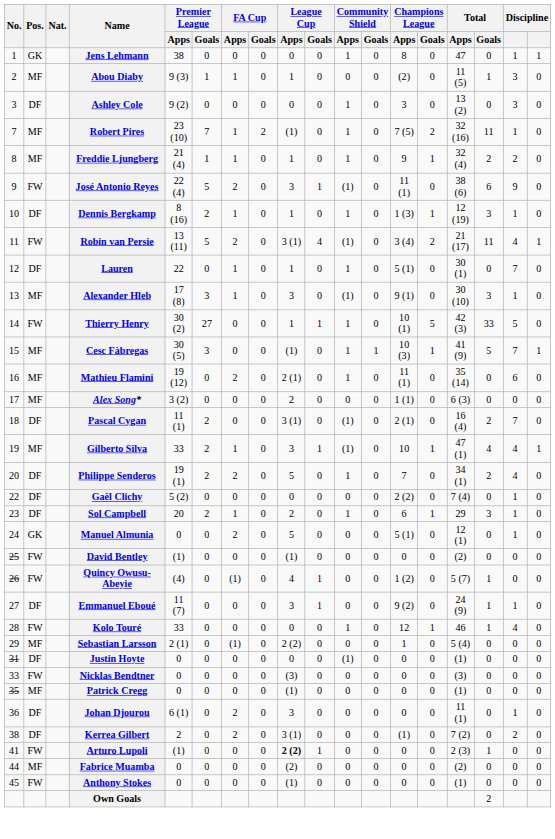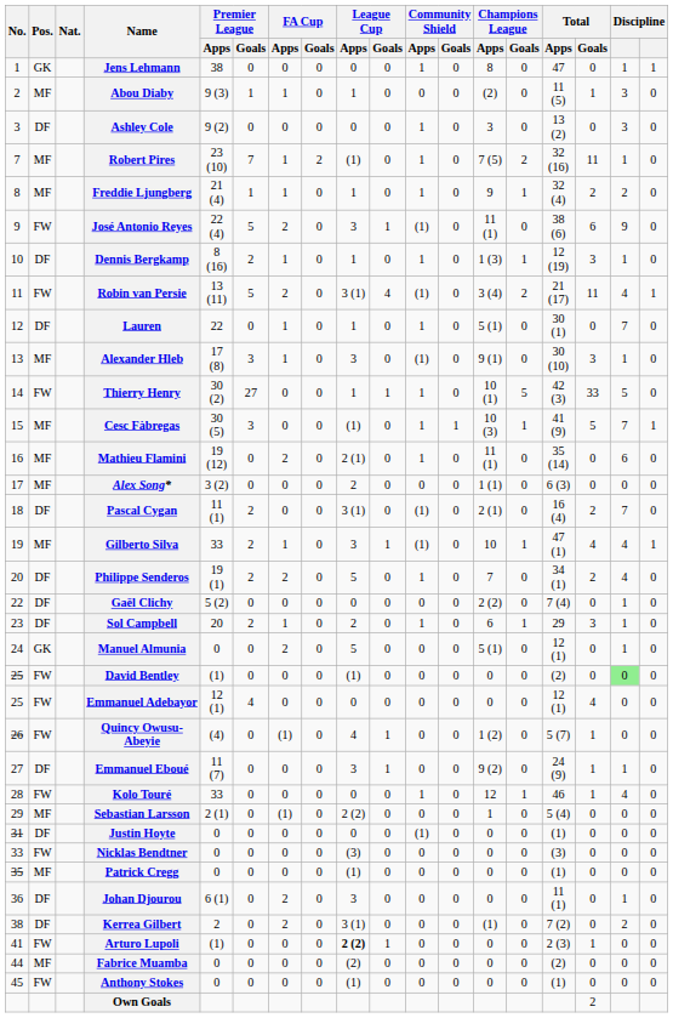 <table class="wikitable plainrowheaders" style="text-align:center">
 <tr>
 <th rowspan="2">No.</th>
 <th rowspan="2">Pos.</th>
 <th rowspan="2">Nat.</th>
 <th rowspan="2" width="160">Name</th>
 <th colspan="2" width="87"><a href='#'>Premier League</a></th>
 <th colspan="2" width="87"><a href='#'>FA Cup</a></th>
 <th colspan="2" width="87"><a href='#'>League Cup</a></th>
 <th colspan="2" width="87"><a href='#'>Community Shield</a></th>
 <th colspan="2" width="87"><a href='#'>Champions League</a></th>
 <th colspan="2" width="87">Total</th>
 <th colspan="2" width="87">Discipline</th>
 </tr>
 <tr>
 <th>Apps</th>
 <th>Goals</th>
 <th>Apps</th>
 <th>Goals</th>
 <th>Apps</th>
 <th>Goals</th>
 <th>Apps</th>
 <th>Goals</th>
 <th>Apps</th>
 <th>Goals</th>
 <th>Apps</th>
 <th>Goals</th>
 <th></th>
 <th></th>
 </tr>
 <tr>
 <td>1</td>
 <td>GK</td>
 <td></td>
 <th scope="row"><a href='#'>Jens Lehmann</a></th>
 <td>38</td>
 <td>0</td>
 <td>0</td>
 <td>0</td>
 <td>0</td>
 <td>0</td>
 <td>1</td>
 <td>0</td>
 <td>8</td>
 <td>0</td>
 <td>47</td>
 <td>0</td>
 <td>1</td>
 <td>1</td>
 </tr>
 <tr>
 <td>2</td>
 <td>MF</td>
 <td></td>
 <th scope="row"><a href='#'>Abou Diaby</a></th>
 <td>9 (3)</td>
 <td>1</td>
 <td>1</td>
 <td>0</td>
 <td>1</td>
 <td>0</td>
 <td>0</td>
 <td>0</td>
 <td>(2)</td>
 <td>0</td>
 <td>11 (5)</td>
 <td>1</td>
 <td>3</td>
 <td>0</td>
 </tr>
 <tr>
 <td>3</td>
 <td>DF</td>
 <td></td>
 <th scope="row"><a href='#'>Ashley Cole</a></th>
 <td>9 (2)</td>
 <td>0</td>
 <td>0</td>
 <td>0</td>
 <td>0</td>
 <td>0</td>
 <td>1</td>
 <td>0</td>
 <td>3</td>
 <td>0</td>
 <td>13 (2)</td>
 <td>0</td>
 <td>3</td>
 <td>0</td>
 </tr>
 <tr>
 <td>7</td>
 <td>MF</td>
 <td></td>
 <th scope="row"><a href='#'>Robert Pires</a></th>
 <td>23 (10)</td>
 <td>7</td>
 <td>1</td>
 <td>2</td>
 <td>(1)</td>
 <td>0</td>
 <td>1</td>
 <td>0</td>
 <td>7 (5)</td>
 <td>2</td>
 <td>32 (16)</td>
 <td>11</td>
 <td>1</td>
 <td>0</td>
 </tr>
 <tr>
 <td>8</td>
 <td>MF</td>
 <td></td>
 <th scope="row"><a href='#'>Freddie Ljungberg</a></th>
 <td>21 (4)</td>
 <td>1</td>
 <td>1</td>
 <td>0</td>
 <td>1</td>
 <td>0</td>
 <td>1</td>
 <td>0</td>
 <td>9</td>
 <td>1</td>
 <td>32 (4)</td>
 <td>2</td>
 <td>2</td>
 <td>0</td>
 </tr>
 <tr>
 <td>9</td>
 <td>FW</td>
 <td></td>
 <th scope="row"><a href='#'>José Antonio Reyes</a></th>
 <td>22 (4)</td>
 <td>5</td>
 <td>2</td>
 <td>0</td>
 <td>3</td>
 <td>1</td>
 <td>(1)</td>
 <td>0</td>
 <td>11 (1)</td>
 <td>0</td>
 <td>38 (6)</td>
 <td>6</td>
 <td>9</td>
 <td>0</td>
 </tr>
 <tr>
 <td>10</td>
 <td>DF</td>
 <td></td>
 <th scope="row"><a href='#'>Dennis Bergkamp</a></th>
 <td>8 (16)</td>
 <td>2</td>
 <td>1</td>
 <td>0</td>
 <td>1</td>
 <td>0</td>
 <td>1</td>
 <td>0</td>
 <td>1 (3)</td>
 <td>1</td>
 <td>12 (19)</td>
 <td>3</td>
 <td>1</td>
 <td>0</td>
 </tr>
 <tr>
 <td>11</td>
 <td>FW</td>
 <td></td>
 <th scope="row"><a href='#'>Robin van Persie</a></th>
 <td>13 (11)</td>
 <td>5</td>
 <td>2</td>
 <td>0</td>
 <td>3 (1)</td>
 <td>4</td>
 <td>(1)</td>
 <td>0</td>
 <td>3 (4)</td>
 <td>2</td>
 <td>21 (17)</td>
 <td>11</td>
 <td>4</td>
 <td>1</td>
 </tr>
 <tr>
 <td>12</td>
 <td>DF</td>
 <td></td>
 <th scope="row"><a href='#'>Lauren</a></th>
 <td>22</td>
 <td>0</td>
 <td>1</td>
 <td>0</td>
 <td>1</td>
 <td>0</td>
 <td>1</td>
 <td>0</td>
 <td>5 (1)</td>
 <td>0</td>
 <td>30 (1)</td>
 <td>0</td>
 <td>7</td>
 <td>0</td>
 </tr>
 <tr>
 <td>13</td>
 <td>MF</td>
 <td></td>
 <th scope="row"><a href='#'>Alexander Hleb</a></th>
 <td>17 (8)</td>
 <td>3</td>
 <td>1</td>
 <td>0</td>
 <td>3</td>
 <td>0</td>
 <td>(1)</td>
 <td>0</td>
 <td>9 (1)</td>
 <td>0</td>
 <td>30 (10)</td>
 <td>3</td>
 <td>1</td>
 <td>0</td>
 </tr>
 <tr>
 <td>14</td>
 <td>FW</td>
 <td></td>
 <th scope="row"><a href='#'>Thierry Henry</a></th>
 <td>30 (2)</td>
 <td>27</td>
 <td>0</td>
 <td>0</td>
 <td>1</td>
 <td>1</td>
 <td>1</td>
 <td>0</td>
 <td>10 (1)</td>
 <td>5</td>
 <td>42 (3)</td>
 <td>33</td>
 <td>5</td>
 <td>0</td>
 </tr>
 <tr>
 <td>15</td>
 <td>MF</td>
 <td></td>
 <th scope="row"><a href='#'>Cesc Fàbregas</a></th>
 <td>30 (5)</td>
 <td>3</td>
 <td>0</td>
 <td>0</td>
 <td>(1)</td>
 <td>0</td>
 <td>1</td>
 <td>1</td>
 <td>10 (3)</td>
 <td>1</td>
 <td>41 (9)</td>
 <td>5</td>
 <td>7</td>
 <td>1</td>
 </tr>
 <tr>
 <td>16</td>
 <td>MF</td>
 <td></td>
 <th scope="row"><a href='#'>Mathieu Flamini</a></th>
 <td>19 (12)</td>
 <td>0</td>
 <td>2</td>
 <td>0</td>
 <td>2 (1)</td>
 <td>0</td>
 <td>1</td>
 <td>0</td>
 <td>11 (1)</td>
 <td>0</td>
 <td>35 (14)</td>
 <td>0</td>
 <td>6</td>
 <td>0</td>
 </tr>
 <tr>
 <td>17</td>
 <td>MF</td>
 <td></td>
 <th scope="row"><em><a href='#'>Alex Song</a>*</em></th>
 <td>3 (2)</td>
 <td>0</td>
 <td>0</td>
 <td>0</td>
 <td>2</td>
 <td>0</td>
 <td>0</td>
 <td>0</td>
 <td>1 (1)</td>
 <td>0</td>
 <td>6 (3)</td>
 <td>0</td>
 <td>0</td>
 <td>0</td>
 </tr>
 <tr>
 <td>18</td>
 <td>DF</td>
 <td></td>
 <th scope="row"><a href='#'>Pascal Cygan</a></th>
 <td>11 (1)</td>
 <td>2</td>
 <td>0</td>
 <td>0</td>
 <td>3 (1)</td>
 <td>0</td>
 <td>(1)</td>
 <td>0</td>
 <td>2 (1)</td>
 <td>0</td>
 <td>16 (4)</td>
 <td>2</td>
 <td>7</td>
 <td>0</td>
 </tr>
 <tr>
 <td>19</td>
 <td>MF</td>
 <td></td>
 <th scope="row"><a href='#'>Gilberto Silva</a></th>
 <td>33</td>
 <td>2</td>
 <td>1</td>
 <td>0</td>
 <td>3</td>
 <td>1</td>
 <td>(1)</td>
 <td>0</td>
 <td>10</td>
 <td>1</td>
 <td>47 (1)</td>
 <td>4</td>
 <td>4</td>
 <td>1</td>
 </tr>
 <tr>
 <td>20</td>
 <td>DF</td>
 <td></td>
 <th scope="row"><a href='#'>Philippe Senderos</a></th>
 <td>19 (1)</td>
 <td>2</td>
 <td>2</td>
 <td>0</td>
 <td>5</td>
 <td>0</td>
 <td>1</td>
 <td>0</td>
 <td>7</td>
 <td>0</td>
 <td>34 (1)</td>
 <td>2</td>
 <td>4</td>
 <td>0</td>
 </tr>
 <tr>
 <td>22</td>
 <td>DF</td>
 <td></td>
 <th scope="row"><a href='#'>Gaël Clichy</a></th>
 <td>5 (2)</td>
 <td>0</td>
 <td>0</td>
 <td>0</td>
 <td>0</td>
 <td>0</td>
 <td>0</td>
 <td>0</td>
 <td>2 (2)</td>
 <td>0</td>
 <td>7 (4)</td>
 <td>0</td>
 <td>1</td>
 <td>0</td>
 </tr>
 <tr>
 <td>23</td>
 <td>DF</td>
 <td></td>
 <th scope="row"><a href='#'>Sol Campbell</a></th>
 <td>20</td>
 <td>2</td>
 <td>1</td>
 <td>0</td>
 <td>2</td>
 <td>0</td>
 <td>1</td>
 <td>0</td>
 <td>6</td>
 <td>1</td>
 <td>29</td>
 <td>3</td>
 <td>1</td>
 <td>0</td>
 </tr>
 <tr>
 <td>24</td>
 <td>GK</td>
 <td></td>
 <th scope="row"><a href='#'>Manuel Almunia</a></th>
 <td>0</td>
 <td>0</td>
 <td>2</td>
 <td>0</td>
 <td>5</td>
 <td>0</td>
 <td>0</td>
 <td>0</td>
 <td>5 (1)</td>
 <td>0</td>
 <td>12 (1)</td>
 <td>0</td>
 <td>1</td>
 <td>0</td>
 </tr>
 <tr>
 <td><s>25</s></td>
 <td>FW</td>
 <td></td>
 <th scope="row"><a href='#'>David Bentley</a>  </th>
 <td>(1)</td>
 <td>0</td>
 <td>0</td>
 <td>0</td>
 <td>(1)</td>
 <td>0</td>
 <td>0</td>
 <td>0</td>
 <td>0</td>
 <td>0</td>
 <td>(2)</td>
 <td>0</td>
+<td style="background: lightgreen;">0</td>
+<td>0</td>
+</tr>
+<tr>
+<td>25</td>
+<td>FW</td>
+<td></td>
+<th scope="row"><a href='#'>Emmanuel Adebayor</a></th>
+<td>12 (1)</td>
+<td>4</td>
+<td>0</td>
+<td>0</td>
+<td>0</td>
+<td>0</td>
+<td>0</td>
+<td>0</td>
+<td>0</td>
+<td>0</td>
+<td>12 (1)</td>
+<td>4</td>
 <td>0</td>
 <td>0</td>
 </tr>
 <tr>
 <td><s>26</s></td>
 <td>FW</td>
 <td></td>
 <th scope="row"><a href='#'>Quincy Owusu-Abeyie</a> </th>
 <td>(4)</td>
 <td>0</td>
 <td>(1)</td>
 <td>0</td>
 <td>4</td>
 <td>1</td>
 <td>0</td>
 <td>0</td>
 <td>1 (2)</td>
 <td>0</td>
 <td>5 (7)</td>
 <td>1</td>
 <td>0</td>
 <td>0</td>
 </tr>
 <tr>
 <td>27</td>
 <td>DF</td>
 <td></td>
 <th scope="row"><a href='#'>Emmanuel Eboué</a></th>
 <td>11 (7)</td>
 <td>0</td>
 <td>0</td>
 <td>0</td>
 <td>3</td>
 <td>1</td>
 <td>0</td>
 <td>0</td>
 <td>9 (2)</td>
 <td>0</td>
 <td>24 (9)</td>
 <td>1</td>
 <td>1</td>
 <td>0</td>
 </tr>
 <tr>
 <td>28</td>
 <td>FW</td>
 <td></td>
 <th scope="row"><a href='#'>Kolo Touré</a></th>
 <td>33</td>
 <td>0</td>
 <td>0</td>
 <td>0</td>
 <td>0</td>
 <td>0</td>
 <td>1</td>
 <td>0</td>
 <td>12</td>
 <td>1</td>
 <td>46</td>
 <td>1</td>
 <td>4</td>
 <td>0</td>
 </tr>
 <tr>
 <td>29</td>
 <td>MF</td>
 <td></td>
 <th scope="row"><a href='#'>Sebastian Larsson</a></th>
 <td>2 (1)</td>
 <td>0</td>
 <td>(1)</td>
 <td>0</td>
 <td>2 (2)</td>
 <td>0</td>
 <td>0</td>
 <td>0</td>
 <td>1</td>
 <td>0</td>
 <td>5 (4)</td>
 <td>0</td>
 <td>0</td>
 <td>0</td>
 </tr>
 <tr>
 <td><s>31</s></td>
 <td>DF</td>
 <td></td>
 <th scope="row"><a href='#'>Justin Hoyte</a></th>
 <td>0</td>
 <td>0</td>
 <td>0</td>
 <td>0</td>
 <td>0</td>
 <td>0</td>
 <td>(1)</td>
 <td>0</td>
 <td>0</td>
 <td>0</td>
 <td>(1)</td>
 <td>0</td>
 <td>0</td>
 <td>0</td>
 </tr>
 <tr>
 <td>33</td>
 <td>FW</td>
 <td></td>
 <th scope="row"><a href='#'>Nicklas Bendtner</a></th>
 <td>0</td>
 <td>0</td>
 <td>0</td>
 <td>0</td>
 <td>(3)</td>
 <td>0</td>
 <td>0</td>
 <td>0</td>
 <td>0</td>
 <td>0</td>
 <td>(3)</td>
 <td>0</td>
 <td>0</td>
 <td>0</td>
 </tr>
 <tr>
 <td><s>35</s></td>
 <td>MF</td>
 <td></td>
 <th scope="row"><a href='#'>Patrick Cregg</a> </th>
 <td>0</td>
 <td>0</td>
 <td>0</td>
 <td>0</td>
 <td>(1)</td>
 <td>0</td>
 <td>0</td>
 <td>0</td>
 <td>0</td>
 <td>0</td>
 <td>(1)</td>
 <td>0</td>
 <td>0</td>
 <td>0</td>
 </tr>
 <tr>
 <td>36</td>
 <td>DF</td>
 <td></td>
 <th scope="row"><a href='#'>Johan Djourou</a></th>
 <td>6 (1)</td>
 <td>0</td>
 <td>2</td>
 <td>0</td>
 <td>3</td>
 <td>0</td>
 <td>0</td>
 <td>0</td>
 <td>0</td>
 <td>0</td>
 <td>11 (1)</td>
 <td>0</td>
 <td>1</td>
 <td>0</td>
 </tr>
 <tr>
 <td>38</td>
 <td>DF</td>
 <td></td>
 <th scope="row"><a href='#'>Kerrea Gilbert</a></th>
 <td>2</td>
 <td>0</td>
 <td>2</td>
 <td>0</td>
 <td>3 (1)</td>
 <td>0</td>
 <td>0</td>
 <td>0</td>
 <td>(1)</td>
 <td>0</td>
 <td>7 (2)</td>
 <td>0</td>
 <td>2</td>
 <td>0</td>
 </tr>
 <tr>
 <td>41</td>
 <td>FW</td>
 <td></td>
 <th scope="row"><a href='#'>Arturo Lupoli</a></th>
 <td>(1)</td>
 <td>0</td>
 <td>0</td>
 <td>0</td>
 <td><strong>2 (2)</strong></td>
 <td>1</td>
 <td>0</td>
 <td>0</td>
 <td>0</td>
 <td>0</td>
 <td>2 (3)</td>
 <td>1</td>
 <td>0</td>
 <td>0</td>
 </tr>
 <tr>
 <td>44</td>
 <td>MF</td>
 <td></td>
 <th scope="row"><a href='#'>Fabrice Muamba</a></th>
 <td>0</td>
 <td>0</td>
 <td>0</td>
 <td>0</td>
 <td>(2)</td>
 <td>0</td>
 <td>0</td>
 <td>0</td>
 <td>0</td>
 <td>0</td>
 <td>(2)</td>
 <td>0</td>
 <td>0</td>
 <td>0</td>
 </tr>
 <tr>
 <td>45</td>
 <td>FW</td>
 <td></td>
 <th scope="row"><a href='#'>Anthony Stokes</a></th>
 <td>0</td>
 <td>0</td>
 <td>0</td>
 <td>0</td>
 <td>(1)</td>
 <td>0</td>
 <td>0</td>
 <td>0</td>
 <td>0</td>
 <td>0</td>
 <td>(1)</td>
 <td>0</td>
 <td>0</td>
 <td>0</td>
 </tr>
 <tr>
 <td></td>
 <td></td>
 <td></td>
 <th scope="row"><strong>Own Goals</strong></th>
 <td></td>
 <td></td>
 <td></td>
 <td></td>
 <td></td>
 <td></td>
 <td></td>
 <td></td>
 <td></td>
 <td></td>
 <td></td>
 <td>2</td>
 <td></td>
 <td></td>
 </tr>
 </table>
